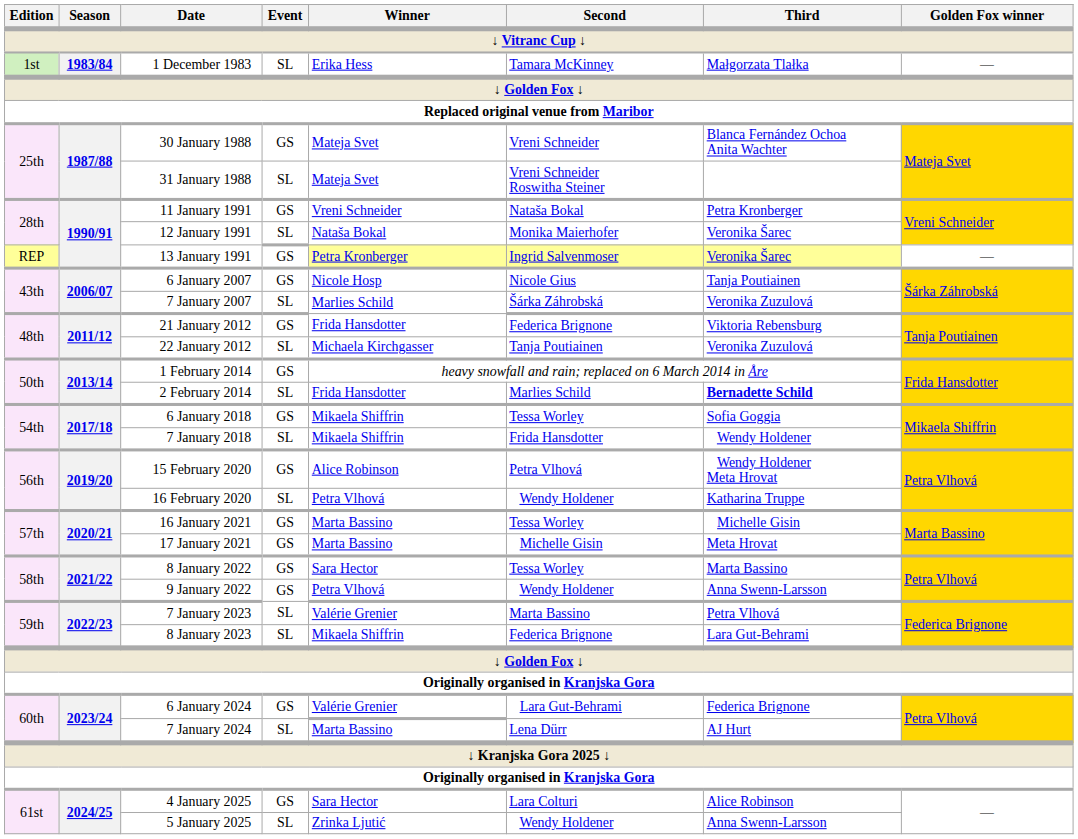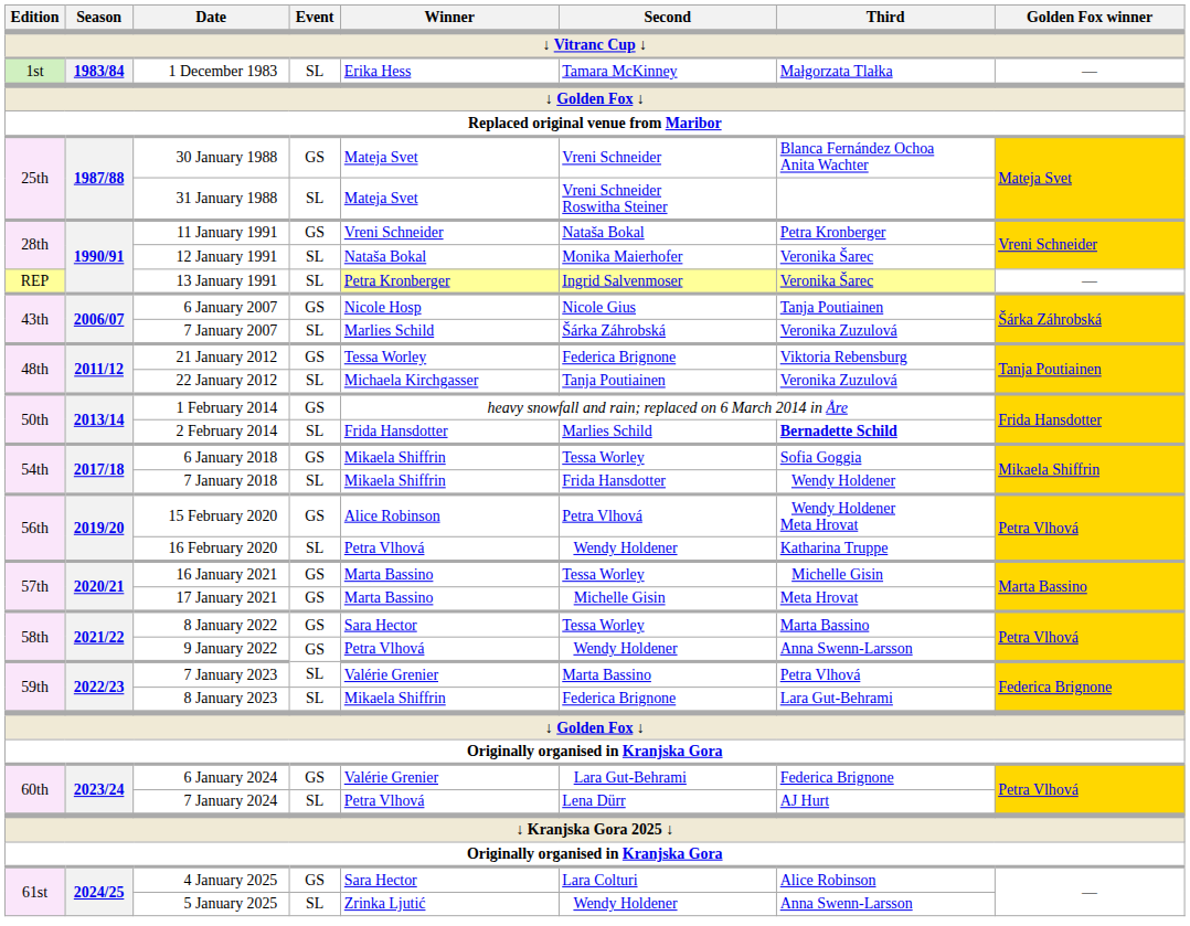 <table class="wikitable plainrowheaders" style="background:#fff; font-size:86%; line-height:15px; border:grey solid 1px; border-collapse:collapse;">
 <tr>
 <th width=47>Edition</th>
 <th width=55>Season</th>
 <th width=133>Date</th>
 <th width=40>Event</th>
 <th width=189>Winner</th>
 <th width=189>Second</th>
 <th width=189>Third</th>
 <th width=164>Golden Fox winner</th>
 </tr>
 <tr>
 <td align=center colspan=8 bgcolor=#F0EAD6 style="border-top-width:5px"><strong>↓ <a href='#'>Vitranc Cup</a> ↓</strong></td>
 </tr>
 <tr>
 <td align=center bgcolor=#D0F0C0 style="border-top-width:2px">1st</td>
 <th style="border-top-width:2px"><a href='#'>1983/84</a></th>
 <td align=right style="border-top-width:2px">1 December 1983  </td>
 <td style="border-top-width:2px" align=center>SL</td>
 <td style="border-top-width:2px"> <a href='#'>Erika Hess</a></td>
 <td style="border-top-width:2px"> <a href='#'>Tamara McKinney</a></td>
 <td style="border-top-width:2px"> <a href='#'>Małgorzata Tlałka</a></td>
 <td style="border-top-width:2px" align=center>—</td>
 </tr>
 <tr>
 <td align=center colspan=8 bgcolor=#F0EAD6 style="border-top-width:5px"><strong>↓ <a href='#'>Golden Fox</a> ↓</strong></td>
 </tr>
 <tr>
 <td align=center colspan=8><strong>Replaced original venue from <a href='#'>Maribor</a></strong></td>
 </tr>
 <tr>
 <td align=center bgcolor=#FAE6FA rowspan=2 style="border-top-width:3px">25th</td>
 <th rowspan=2 style="border-top-width:3px"><a href='#'>1987/88</a></th>
 <td align=right style="border-top-width:3px">30 January 1988  </td>
 <td align=center style="border-top-width:3px">GS</td>
 <td style="border-top-width:3px"> <a href='#'>Mateja Svet</a></td>
 <td style="border-top-width:3px"> <a href='#'>Vreni Schneider</a></td>
 <td style="border-top-width:3px"> <a href='#'>Blanca Fernández Ochoa</a><br> <a href='#'>Anita Wachter</a></td>
 <td rowspan=2 bgcolor=#FFD700 style="border-top-width:3px"> <a href='#'>Mateja Svet</a></td>
 </tr>
 <tr>
 <td align=right>31 January 1988  </td>
 <td align=center>SL</td>
 <td> <a href='#'>Mateja Svet</a></td>
 <td> <a href='#'>Vreni Schneider</a><br> <a href='#'>Roswitha Steiner</a></td>
 <td></td>
 </tr>
 <tr>
 <td align=center bgcolor=#FAE6FA rowspan=2 style="border-top-width:3px">28th</td>
 <th rowspan=3 style="border-top-width:3px"><a href='#'>1990/91</a></th>
 <td align=right style="border-top-width:3px">11 January 1991  </td>
 <td align=center style="border-top-width:3px">GS</td>
 <td style="border-top-width:3px"> <a href='#'>Vreni Schneider</a></td>
 <td style="border-top-width:3px"> <a href='#'>Nataša Bokal</a></td>
 <td style="border-top-width:3px"> <a href='#'>Petra Kronberger</a></td>
 <td rowspan=2 bgcolor=#FFD700 style="border-top-width:3px"> <a href='#'>Vreni Schneider</a></td>
 </tr>
 <tr>
 <td align=right>12 January 1991  </td>
 <td align=center>SL</td>
 <td> <a href='#'>Nataša Bokal</a></td>
 <td> <a href='#'>Monika Maierhofer</a></td>
 <td> <a href='#'>Veronika Šarec</a></td>
 </tr>
 <tr>
 <td align=center bgcolor=#FFFF99>REP</td>
 <td align=right>13 January 1991  </td>
-<td align=center style="border-top-width:3px">GS</td>
+<td align=center>SL</td>
 <td bgcolor=#FFFF99> <a href='#'>Petra Kronberger</a></td>
 <td bgcolor=#FFFF99> <a href='#'>Ingrid Salvenmoser</a></td>
 <td bgcolor=#FFFF99> <a href='#'>Veronika Šarec</a></td>
 <td align=center>—</td>
 </tr>
 <tr>
 <td align=center bgcolor=#FAE6FA rowspan=2 style="border-top-width:3px">43th</td>
 <th style="border-top-width:3px" rowspan=2><a href='#'>2006/07</a></th>
 <td style="border-top-width:3px" align=right>6 January 2007  </td>
 <td align=center style="border-top-width:3px">GS</td>
 <td style="border-top-width:3px"> <a href='#'>Nicole Hosp</a></td>
 <td style="border-top-width:3px"> <a href='#'>Nicole Gius</a></td>
 <td style="border-top-width:3px"> <a href='#'>Tanja Poutiainen</a></td>
 <td style="border-top-width:3px" rowspan=2 bgcolor=#FFD700> <a href='#'>Šárka Záhrobská</a></td>
 </tr>
 <tr>
 <td align=right>7 January 2007  </td>
 <td align=center>SL</td>
 <td> <a href='#'>Marlies Schild</a></td>
 <td> <a href='#'>Šárka Záhrobská</a></td>
 <td> <a href='#'>Veronika Zuzulová</a></td>
 </tr>
 <tr>
 <td align=center bgcolor=#FAE6FA rowspan=2 style="border-top-width:3px">48th</td>
 <th style="border-top-width:3px" rowspan=2><a href='#'>2011/12</a></th>
 <td align=right style="border-top-width:3px">21 January 2012  </td>
 <td align=center style="border-top-width:3px">GS</td>
-<td> <a href='#'>Frida Hansdotter</a></td>
+<td style="border-top-width:3px"> <a href='#'>Tessa Worley</a></td>
 <td style="border-top-width:3px"> <a href='#'>Federica Brignone</a></td>
 <td style="border-top-width:3px"> <a href='#'>Viktoria Rebensburg</a></td>
 <td style="border-top-width:3px" rowspan=2 bgcolor=#FFD700> <a href='#'>Tanja Poutiainen</a></td>
 </tr>
 <tr>
 <td align=right>22 January 2012  </td>
 <td align=center>SL</td>
 <td> <a href='#'>Michaela Kirchgasser</a></td>
 <td> <a href='#'>Tanja Poutiainen</a></td>
 <td> <a href='#'>Veronika Zuzulová</a></td>
 </tr>
 <tr>
 <td align=center bgcolor=#FAE6FA rowspan=2 style="border-top-width:3px">50th</td>
 <th style="border-top-width:3px" rowspan=2><a href='#'>2013/14</a></th>
 <td align=right style="border-top-width:3px">1 February 2014  </td>
 <td align=center style="border-top-width:3px">GS</td>
 <td colspan=3 align=center style="border-top-width:3px"><em>heavy snowfall and rain; replaced on 6 March 2014 in <a href='#'>Åre</a></em></td>
 <td style="border-top-width:3px" rowspan=2 bgcolor=#FFD700> <a href='#'>Frida Hansdotter</a></td>
 </tr>
 <tr>
 <td align=right>2 February 2014  </td>
 <td align=center>SL</td>
 <td> <a href='#'>Frida Hansdotter</a></td>
 <td> <a href='#'>Marlies Schild</a></td>
 <td><strong> <a href='#'>Bernadette Schild</a></strong></td>
 </tr>
 <tr>
 <td align=center bgcolor=#FAE6FA rowspan=2 style="border-top-width:3px">54th</td>
 <th rowspan=2 style="border-top-width:3px"><a href='#'>2017/18</a></th>
 <td align=right style="border-top-width:3px">6 January 2018  </td>
 <td align=center style="border-top-width:3px">GS</td>
 <td style="border-top-width:3px"> <a href='#'>Mikaela Shiffrin</a></td>
 <td style="border-top-width:3px"> <a href='#'>Tessa Worley</a></td>
 <td style="border-top-width:3px"> <a href='#'>Sofia Goggia</a></td>
 <td style="border-top-width:3px" rowspan=2 bgcolor=#FFD700> <a href='#'>Mikaela Shiffrin</a></td>
 </tr>
 <tr>
 <td align=right>7 January 2018  </td>
 <td align=center>SL</td>
 <td> <a href='#'>Mikaela Shiffrin</a></td>
 <td> <a href='#'>Frida Hansdotter</a></td>
 <td>   <a href='#'>Wendy Holdener</a></td>
 </tr>
 <tr>
 <td align=center bgcolor=#FAE6FA rowspan=2 style="border-top-width:3px">56th</td>
 <th rowspan=2 style="border-top-width:3px"><a href='#'>2019/20</a></th>
 <td align=right style="border-top-width:3px">15 February 2020  </td>
 <td align=center style="border-top-width:3px">GS</td>
 <td style="border-top-width:3px"> <a href='#'>Alice Robinson</a></td>
 <td style="border-top-width:3px"> <a href='#'>Petra Vlhová</a></td>
 <td style="border-top-width:3px">   <a href='#'>Wendy Holdener</a><br> <a href='#'>Meta Hrovat</a></td>
 <td rowspan=2 bgcolor=#FFD700 style="border-top-width:3px"> <a href='#'>Petra Vlhová</a></td>
 </tr>
 <tr>
 <td align=right>16 February 2020  </td>
 <td align=center>SL</td>
 <td> <a href='#'>Petra Vlhová</a></td>
 <td>   <a href='#'>Wendy Holdener</a></td>
 <td> <a href='#'>Katharina Truppe</a></td>
 </tr>
 <tr>
 <td align=center bgcolor=#FAE6FA rowspan=2 style="border-top-width:3px">57th</td>
 <th rowspan=2 style="border-top-width:3px"><a href='#'>2020/21</a></th>
 <td align=right style="border-top-width:3px">16 January 2021  </td>
 <td align=center style="border-top-width:3px">GS</td>
 <td style="border-top-width:3px"> <a href='#'>Marta Bassino</a></td>
 <td style="border-top-width:3px"> <a href='#'>Tessa Worley</a></td>
 <td style="border-top-width:3px">   <a href='#'>Michelle Gisin</a></td>
 <td style="border-top-width:3px" rowspan=2 bgcolor=#FFD700> <a href='#'>Marta Bassino</a></td>
 </tr>
 <tr>
 <td align=right>17 January 2021  </td>
 <td align=center>GS</td>
 <td> <a href='#'>Marta Bassino</a></td>
 <td>   <a href='#'>Michelle Gisin</a></td>
 <td> <a href='#'>Meta Hrovat</a></td>
 </tr>
 <tr>
 <td align=center bgcolor=#FAE6FA rowspan=2 style="border-top-width:3px">58th</td>
 <th rowspan=2 style="border-top-width:3px"><a href='#'>2021/22</a></th>
 <td align=right style="border-top-width:3px">8 January 2022  </td>
 <td align=center style="border-top-width:3px">GS</td>
 <td style="border-top-width:3px"> <a href='#'>Sara Hector</a></td>
 <td style="border-top-width:3px"> <a href='#'>Tessa Worley</a></td>
 <td style="border-top-width:3px"> <a href='#'>Marta Bassino</a></td>
 <td style="border-top-width:3px" rowspan=2 bgcolor=#FFD700> <a href='#'>Petra Vlhová</a></td>
 </tr>
 <tr>
 <td align=right>9 January 2022  </td>
 <td align=center>GS</td>
 <td> <a href='#'>Petra Vlhová</a></td>
 <td>   <a href='#'>Wendy Holdener</a></td>
 <td> <a href='#'>Anna Swenn-Larsson</a></td>
 </tr>
 <tr>
 <td align=center bgcolor=#FAE6FA rowspan=2 style="border-top-width:3px">59th</td>
 <th rowspan=2 style="border-top-width:3px"><a href='#'>2022/23</a></th>
 <td align=right style="border-top-width:3px">7 January 2023  </td>
 <td align=center>SL</td>
 <td style="border-top-width:3px"> <a href='#'>Valérie Grenier</a></td>
 <td style="border-top-width:3px"> <a href='#'>Marta Bassino</a></td>
 <td style="border-top-width:3px"> <a href='#'>Petra Vlhová</a></td>
 <td style="border-top-width:3px" rowspan=2 bgcolor=#FFD700> <a href='#'>Federica Brignone</a></td>
 </tr>
 <tr>
 <td align=right>8 January 2023  </td>
 <td align=center>SL</td>
 <td> <a href='#'>Mikaela Shiffrin</a></td>
 <td> <a href='#'>Federica Brignone</a></td>
 <td> <a href='#'>Lara Gut-Behrami</a></td>
 </tr>
 <tr>
 <td align=center colspan=8 bgcolor=#F0EAD6 style="border-top-width:5px"><strong>↓ <a href='#'>Golden Fox</a> ↓</strong></td>
 </tr>
 <tr>
 <td align=center colspan=8><strong>Originally organised in <a href='#'>Kranjska Gora</a></strong></td>
 </tr>
 <tr>
 <td align=center rowspan=2 bgcolor=#FAE6FA style="border-top-width:3px">60th</td>
 <th rowspan=2 style="border-top-width:3px"><a href='#'>2023/24</a></th>
 <td align=right style="border-top-width:3px">6 January 2024  </td>
 <td align=center style="border-top-width:3px">GS</td>
 <td style="border-top-width:3px"> <a href='#'>Valérie Grenier</a></td>
 <td style="border-top-width:3px">   <a href='#'>Lara Gut-Behrami</a></td>
 <td style="border-top-width:3px"> <a href='#'>Federica Brignone</a></td>
 <td style="border-top-width:3px" rowspan=2 bgcolor=#FFD700> <a href='#'>Petra Vlhová</a></td>
 </tr>
 <tr>
 <td align=right>7 January 2024  </td>
 <td align=center>SL</td>
-<td style="border-top-width:3px"> <a href='#'>Marta Bassino</a></td>
+<td> <a href='#'>Petra Vlhová</a></td>
 <td> <a href='#'>Lena Dürr</a></td>
 <td> <a href='#'>AJ Hurt</a></td>
 </tr>
 <tr>
 <td align=center colspan=8 bgcolor=#F0EAD6 style="border-top-width:5px"><strong>↓ Kranjska Gora 2025 ↓</strong></td>
 </tr>
 <tr>
 <td align=center colspan=8><strong>Originally organised in <a href='#'>Kranjska Gora</a></strong></td>
 </tr>
 <tr>
 <td align=center rowspan=2 bgcolor=#FAE6FA style="border-top-width:3px">61st</td>
 <th rowspan=2 style="border-top-width:3px"><a href='#'>2024/25</a></th>
 <td align=right style="border-top-width:3px">4 January 2025  </td>
 <td align=center style="border-top-width:3px">GS</td>
 <td style="border-top-width:3px"> <a href='#'>Sara Hector</a></td>
 <td style="border-top-width:3px"> <a href='#'>Lara Colturi</a></td>
 <td style="border-top-width:3px"> <a href='#'>Alice Robinson</a></td>
 <td rowspan=2 style="border-top-width:3px" align=center>—</td>
 </tr>
 <tr>
 <td align=right>5 January 2025  </td>
 <td align=center>SL</td>
 <td> <a href='#'>Zrinka Ljutić</a></td>
 <td>   <a href='#'>Wendy Holdener</a></td>
 <td> <a href='#'>Anna Swenn-Larsson</a></td>
 </tr>
 </table>
